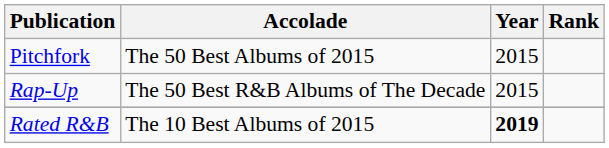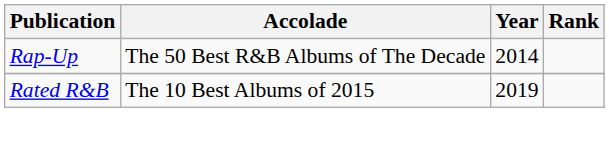 <table class="sortable wikitable">
 <tr>
 <th>Publication</th>
 <th>Accolade</th>
 <th>Year</th>
 <th>Rank</th>
 </tr>
 <tr>
-<td><a href='#'>Pitchfork</a></td>
-<td>The 50 Best Albums of 2015</td>
-<td>2015</td>
-<td></td>
-</tr>
-<tr>
 <td><em><a href='#'>Rap-Up</a></em></td>
 <td>The 50 Best R&B Albums of The Decade</td>
-<td>2015</td>
+<td>2014</td>
 <td></td>
 </tr>
 <tr>
 </tr>
 <tr>
 <td><em><a href='#'>Rated R&B</a></em></td>
 <td>The 10 Best Albums of 2015</td>
-<td><strong>2019</strong></td>
+<td>2019</td>
 <td></td>
 </tr>
 </table>
